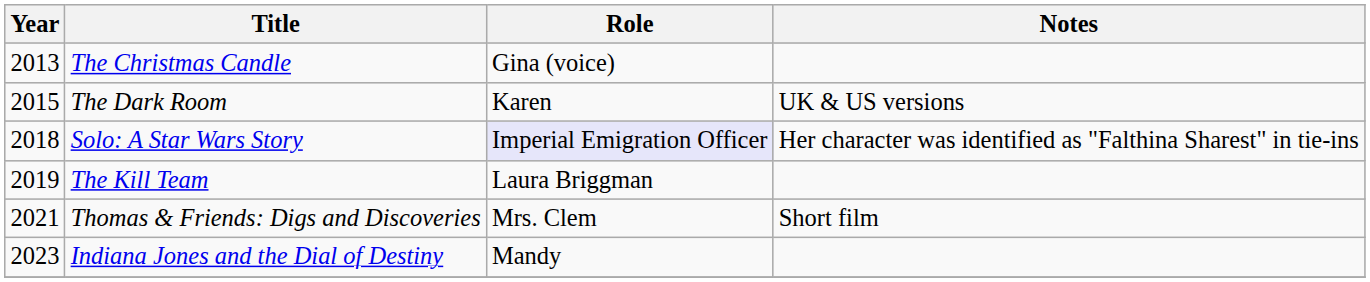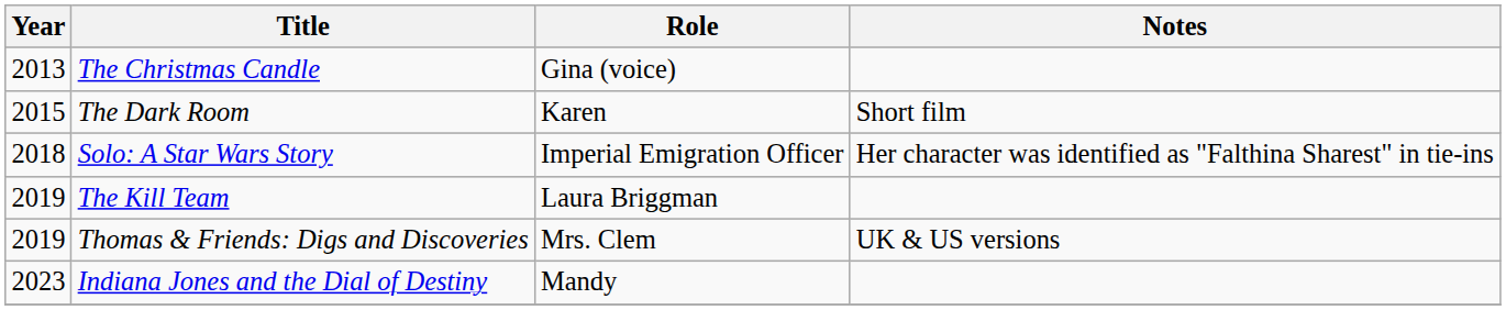 <table class="wikitable sortable">
 <tr>
 <th>Year</th>
 <th>Title</th>
 <th>Role</th>
 <th>Notes</th>
 </tr>
 <tr>
 <td>2013</td>
 <td><em><a href='#'>The Christmas Candle</a></em></td>
 <td>Gina (voice)</td>
 <td></td>
 </tr>
 <tr>
 <td>2015</td>
 <td><em>The Dark Room</em></td>
 <td>Karen</td>
-<td>UK & US versions</td>
+<td>Short film</td>
 </tr>
 <tr>
 <td>2018</td>
 <td><em><a href='#'>Solo: A Star Wars Story</a></em></td>
-<td style="background: lavender;">Imperial Emigration Officer</td>
+<td>Imperial Emigration Officer</td>
 <td>Her character was identified as "Falthina Sharest" in tie-ins</td>
 </tr>
 <tr>
 <td>2019</td>
 <td><em><a href='#'>The Kill Team</a></em></td>
 <td>Laura Briggman</td>
 <td></td>
 </tr>
 <tr>
-<td>2021</td>
+<td>2019</td>
 <td><em>Thomas & Friends: Digs and Discoveries</em></td>
 <td>Mrs. Clem</td>
-<td>Short film</td>
+<td>UK & US versions</td>
 </tr>
 <tr>
 <td>2023</td>
 <td><em><a href='#'>Indiana Jones and the Dial of Destiny</a></em></td>
 <td>Mandy</td>
 <td></td>
 </tr>
 <tr>
 </tr>
 </table>
